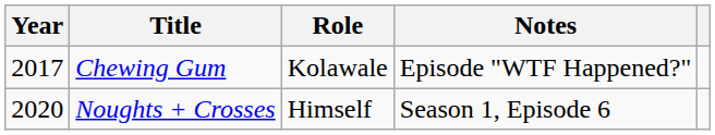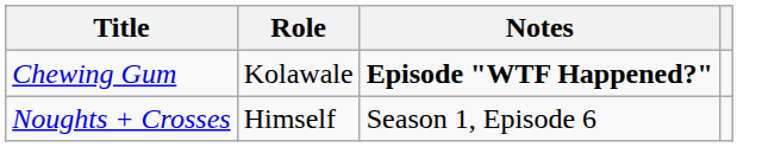 <table class="wikitable sortable plainrowheaders">
 <tr>
-<th scope="col">Year</th>
 <th scope="col">Title</th>
 <th scope="col">Role</th>
 <th scope="col" class="unsortable">Notes</th>
 <th scope="col" class="unsortable"></th>
 </tr>
 <tr>
-<td scope="row">2017</td>
 <td scope="row"><em><a href='#'>Chewing Gum</a></em></td>
 <td>Kolawale</td>
-<td>Episode "WTF Happened?"</td>
+<td><strong>Episode "WTF Happened?"</strong></td>
 <td></td>
 </tr>
 <tr>
-<td scope="row">2020</td>
 <td scope="row"><em><a href='#'>Noughts + Crosses</a></em></td>
 <td>Himself</td>
 <td>Season 1, Episode 6</td>
 <td></td>
 </tr>
 </table>
